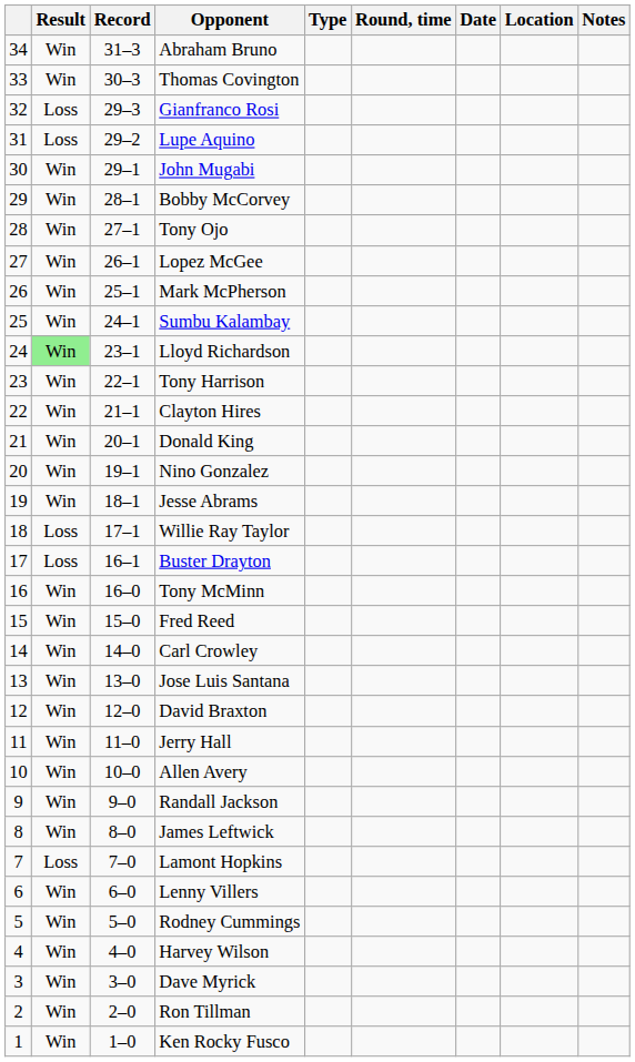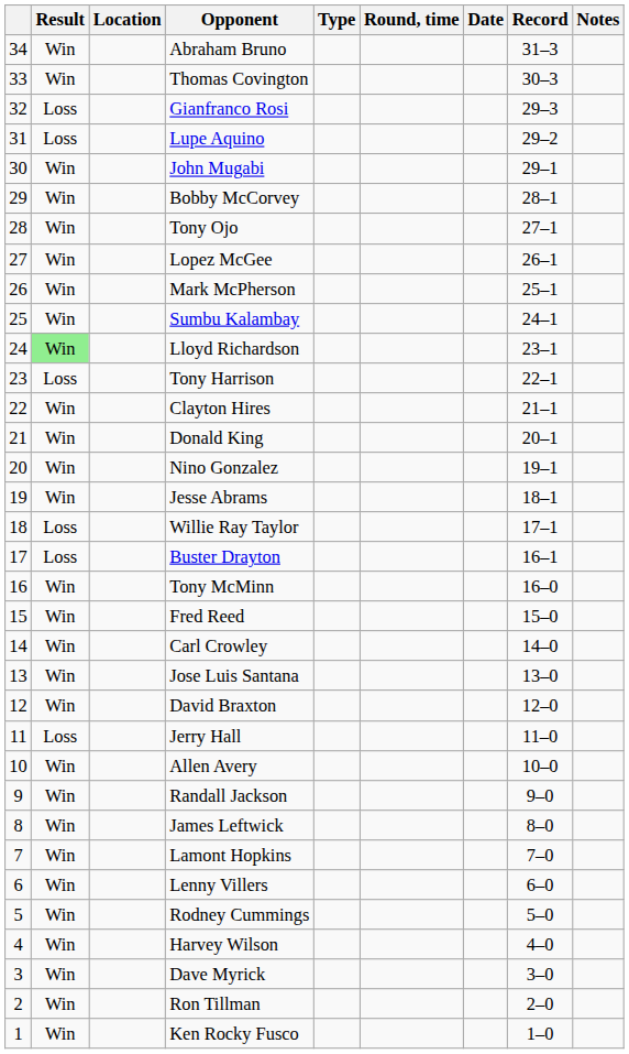 <table class="wikitable" style="text-align:center; font-size:95%">
 <tr>
 <th></th>
 <th>Result</th>
-<th>Record</th>
+<th>Location</th>
 <th>Opponent</th>
 <th>Type</th>
 <th>Round, time</th>
 <th>Date</th>
-<th>Location</th>
+<th>Record</th>
 <th>Notes</th>
 </tr>
 <tr>
 <td>34</td>
 <td>Win</td>
-<td>31–3</td>
+<td align=left></td>
 <td align=left>Abraham Bruno</td>
 <td></td>
 <td></td>
 <td></td>
-<td align=left></td>
+<td>31–3</td>
 <td align=left></td>
 </tr>
 <tr>
 <td>33</td>
 <td>Win</td>
-<td>30–3</td>
+<td align=left></td>
 <td align=left>Thomas Covington</td>
 <td></td>
 <td></td>
 <td></td>
-<td align=left></td>
+<td>30–3</td>
 <td align=left></td>
 </tr>
 <tr>
 <td>32</td>
 <td>Loss</td>
-<td>29–3</td>
+<td align=left></td>
 <td align=left><a href='#'>Gianfranco Rosi</a></td>
 <td></td>
 <td></td>
 <td></td>
-<td align=left></td>
+<td>29–3</td>
 <td align=left></td>
 </tr>
 <tr>
 <td>31</td>
 <td>Loss</td>
-<td>29–2</td>
+<td align=left></td>
 <td align=left><a href='#'>Lupe Aquino</a></td>
 <td></td>
 <td></td>
 <td></td>
-<td align=left></td>
+<td>29–2</td>
 <td align=left></td>
 </tr>
 <tr>
 <td>30</td>
 <td>Win</td>
-<td>29–1</td>
+<td align=left></td>
 <td align=left><a href='#'>John Mugabi</a></td>
 <td></td>
 <td></td>
 <td></td>
-<td align=left></td>
+<td>29–1</td>
 <td align=left></td>
 </tr>
 <tr>
 <td>29</td>
 <td>Win</td>
-<td>28–1</td>
+<td align=left></td>
 <td align=left>Bobby McCorvey</td>
 <td></td>
 <td></td>
 <td></td>
-<td align=left></td>
+<td>28–1</td>
 <td align=left></td>
 </tr>
 <tr>
 <td>28</td>
 <td>Win</td>
-<td>27–1</td>
+<td align=left></td>
 <td align=left>Tony Ojo</td>
 <td></td>
 <td></td>
 <td></td>
-<td align=left></td>
+<td>27–1</td>
 <td align=left></td>
 </tr>
 <tr>
 <td>27</td>
 <td>Win</td>
-<td>26–1</td>
+<td align=left></td>
 <td align=left>Lopez McGee</td>
 <td></td>
 <td></td>
 <td></td>
-<td align=left></td>
+<td>26–1</td>
 <td align=left></td>
 </tr>
 <tr>
 <td>26</td>
 <td>Win</td>
-<td>25–1</td>
+<td align=left></td>
 <td align=left>Mark McPherson</td>
 <td></td>
 <td></td>
 <td></td>
-<td align=left></td>
+<td>25–1</td>
 <td align=left></td>
 </tr>
 <tr>
 <td>25</td>
 <td>Win</td>
-<td>24–1</td>
+<td align=left></td>
 <td align=left><a href='#'>Sumbu Kalambay</a></td>
 <td></td>
 <td></td>
 <td></td>
-<td align=left></td>
+<td>24–1</td>
 <td align=left></td>
 </tr>
 <tr>
 <td>24</td>
 <td style="background: lightgreen;">Win</td>
-<td>23–1</td>
+<td align=left></td>
 <td align=left>Lloyd Richardson</td>
 <td></td>
 <td></td>
 <td></td>
-<td align=left></td>
+<td>23–1</td>
 <td align=left></td>
 </tr>
 <tr>
 <td>23</td>
-<td>Win</td>
-<td>22–1</td>
+<td>Loss</td>
+<td align=left></td>
 <td align=left>Tony Harrison</td>
 <td></td>
 <td></td>
 <td></td>
-<td align=left></td>
+<td>22–1</td>
 <td align=left></td>
 </tr>
 <tr>
 <td>22</td>
 <td>Win</td>
-<td>21–1</td>
+<td align=left></td>
 <td align=left>Clayton Hires</td>
 <td></td>
 <td></td>
 <td></td>
-<td align=left></td>
+<td>21–1</td>
 <td align=left></td>
 </tr>
 <tr>
 <td>21</td>
 <td>Win</td>
-<td>20–1</td>
+<td align=left></td>
 <td align=left>Donald King</td>
 <td></td>
 <td></td>
 <td></td>
-<td align=left></td>
+<td>20–1</td>
 <td align=left></td>
 </tr>
 <tr>
 <td>20</td>
 <td>Win</td>
-<td>19–1</td>
+<td align=left></td>
 <td align=left>Nino Gonzalez</td>
 <td></td>
 <td></td>
 <td></td>
-<td align=left></td>
+<td>19–1</td>
 <td align=left></td>
 </tr>
 <tr>
 <td>19</td>
 <td>Win</td>
-<td>18–1</td>
+<td align=left></td>
 <td align=left>Jesse Abrams</td>
 <td></td>
 <td></td>
 <td></td>
-<td align=left></td>
+<td>18–1</td>
 <td align=left></td>
 </tr>
 <tr>
 <td>18</td>
 <td>Loss</td>
-<td>17–1</td>
+<td align=left></td>
 <td align=left>Willie Ray Taylor</td>
 <td></td>
 <td></td>
 <td></td>
-<td align=left></td>
+<td>17–1</td>
 <td align=left></td>
 </tr>
 <tr>
 <td>17</td>
 <td>Loss</td>
-<td>16–1</td>
+<td align=left></td>
 <td align=left><a href='#'>Buster Drayton</a></td>
 <td></td>
 <td></td>
 <td></td>
-<td align=left></td>
+<td>16–1</td>
 <td align=left></td>
 </tr>
 <tr>
 <td>16</td>
 <td>Win</td>
-<td>16–0</td>
+<td align=left></td>
 <td align=left>Tony McMinn</td>
 <td></td>
 <td></td>
 <td></td>
-<td align=left></td>
+<td>16–0</td>
 <td align=left></td>
 </tr>
 <tr>
 <td>15</td>
 <td>Win</td>
-<td>15–0</td>
+<td align=left></td>
 <td align=left>Fred Reed</td>
 <td></td>
 <td></td>
 <td></td>
-<td align=left></td>
+<td>15–0</td>
 <td align=left></td>
 </tr>
 <tr>
 <td>14</td>
 <td>Win</td>
-<td>14–0</td>
+<td align=left></td>
 <td align=left>Carl Crowley</td>
 <td></td>
 <td></td>
 <td></td>
-<td align=left></td>
+<td>14–0</td>
 <td align=left></td>
 </tr>
 <tr>
 <td>13</td>
 <td>Win</td>
-<td>13–0</td>
+<td align=left></td>
 <td align=left>Jose Luis Santana</td>
 <td></td>
 <td></td>
 <td></td>
-<td align=left></td>
+<td>13–0</td>
 <td align=left></td>
 </tr>
 <tr>
 <td>12</td>
 <td>Win</td>
-<td>12–0</td>
+<td align=left></td>
 <td align=left>David Braxton</td>
 <td></td>
 <td></td>
 <td></td>
-<td align=left></td>
+<td>12–0</td>
 <td align=left></td>
 </tr>
 <tr>
 <td>11</td>
-<td>Win</td>
-<td>11–0</td>
+<td>Loss</td>
+<td align=left></td>
 <td align=left>Jerry Hall</td>
 <td></td>
 <td></td>
 <td></td>
-<td align=left></td>
+<td>11–0</td>
 <td align=left></td>
 </tr>
 <tr>
 <td>10</td>
 <td>Win</td>
-<td>10–0</td>
+<td align=left></td>
 <td align=left>Allen Avery</td>
 <td></td>
 <td></td>
 <td></td>
-<td align=left></td>
+<td>10–0</td>
 <td align=left></td>
 </tr>
 <tr>
 <td>9</td>
 <td>Win</td>
-<td>9–0</td>
+<td align=left></td>
 <td align=left>Randall Jackson</td>
 <td></td>
 <td></td>
 <td></td>
-<td align=left></td>
+<td>9–0</td>
 <td align=left></td>
 </tr>
 <tr>
 <td>8</td>
 <td>Win</td>
-<td>8–0</td>
+<td align=left></td>
 <td align=left>James Leftwick</td>
 <td></td>
 <td></td>
 <td></td>
-<td align=left></td>
+<td>8–0</td>
 <td align=left></td>
 </tr>
 <tr>
 <td>7</td>
-<td>Loss</td>
-<td>7–0</td>
+<td>Win</td>
+<td align=left></td>
 <td align=left>Lamont Hopkins</td>
 <td></td>
 <td></td>
 <td></td>
-<td align=left></td>
+<td>7–0</td>
 <td align=left></td>
 </tr>
 <tr>
 <td>6</td>
 <td>Win</td>
-<td>6–0</td>
+<td align=left></td>
 <td align=left>Lenny Villers</td>
 <td></td>
 <td></td>
 <td></td>
-<td align=left></td>
+<td>6–0</td>
 <td align=left></td>
 </tr>
 <tr>
 <td>5</td>
 <td>Win</td>
-<td>5–0</td>
+<td align=left></td>
 <td align=left>Rodney Cummings</td>
 <td></td>
 <td></td>
 <td></td>
-<td align=left></td>
+<td>5–0</td>
 <td align=left></td>
 </tr>
 <tr>
 <td>4</td>
 <td>Win</td>
-<td>4–0</td>
+<td align=left></td>
 <td align=left>Harvey Wilson</td>
 <td></td>
 <td></td>
 <td></td>
-<td align=left></td>
+<td>4–0</td>
 <td align=left></td>
 </tr>
 <tr>
 <td>3</td>
 <td>Win</td>
-<td>3–0</td>
+<td align=left></td>
 <td align=left>Dave Myrick</td>
 <td></td>
 <td></td>
 <td></td>
-<td align=left></td>
+<td>3–0</td>
 <td align=left></td>
 </tr>
 <tr>
 <td>2</td>
 <td>Win</td>
-<td>2–0</td>
+<td align=left></td>
 <td align=left>Ron Tillman</td>
 <td></td>
 <td></td>
 <td></td>
-<td align=left></td>
+<td>2–0</td>
 <td align=left></td>
 </tr>
 <tr>
 <td>1</td>
 <td>Win</td>
-<td>1–0</td>
+<td align=left></td>
 <td align=left>Ken Rocky Fusco</td>
 <td></td>
 <td></td>
 <td></td>
-<td align=left></td>
+<td>1–0</td>
 <td align=left></td>
 </tr>
 </table>
